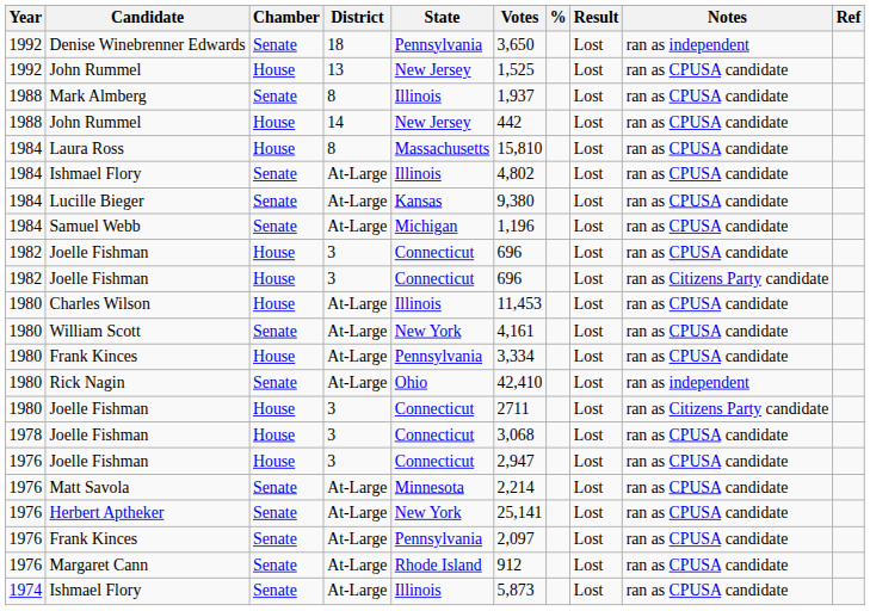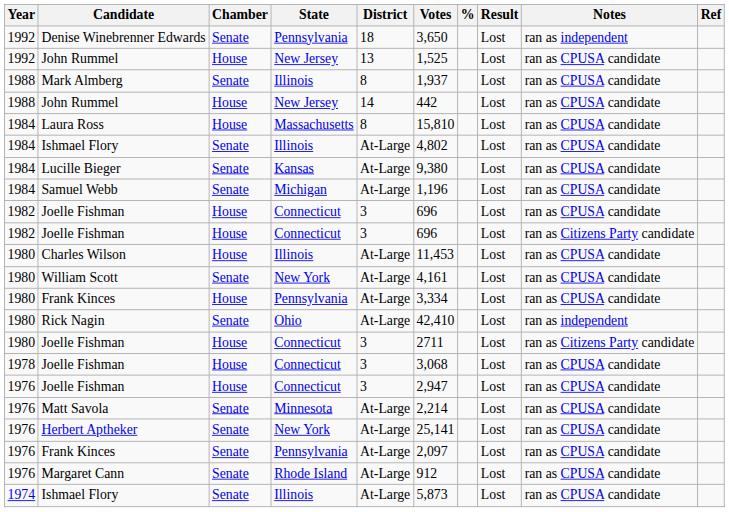 <table class="wikitable sortable" style="font-size:100%">
 <tr>
 <th>Year</th>
 <th>Candidate</th>
 <th>Chamber</th>
+<th>State</th>
 <th>District</th>
-<th>State</th>
 <th>Votes</th>
 <th>%</th>
 <th>Result</th>
 <th>Notes</th>
 <th>Ref</th>
 </tr>
 <tr>
 <td>1992</td>
 <td>Denise Winebrenner Edwards</td>
 <td><a href='#'>Senate</a></td>
+<td><a href='#'>Pennsylvania</a></td>
 <td>18</td>
-<td><a href='#'>Pennsylvania</a></td>
 <td>3,650</td>
 <td></td>
 <td> Lost</td>
 <td>ran as <a href='#'>independent</a></td>
 <td></td>
 </tr>
 <tr>
 <td>1992</td>
 <td>John Rummel</td>
 <td><a href='#'>House</a></td>
+<td><a href='#'>New Jersey</a></td>
 <td>13</td>
-<td><a href='#'>New Jersey</a></td>
 <td>1,525</td>
 <td></td>
 <td> Lost</td>
 <td>ran as <a href='#'>CPUSA</a> candidate</td>
 <td></td>
 </tr>
 <tr>
 <td>1988</td>
 <td>Mark Almberg</td>
 <td><a href='#'>Senate</a></td>
+<td><a href='#'>Illinois</a></td>
 <td>8</td>
-<td><a href='#'>Illinois</a></td>
 <td>1,937</td>
 <td></td>
 <td> Lost</td>
 <td>ran as <a href='#'>CPUSA</a> candidate</td>
 <td></td>
 </tr>
 <tr>
 <td>1988</td>
 <td>John Rummel</td>
 <td><a href='#'>House</a></td>
+<td><a href='#'>New Jersey</a></td>
 <td>14</td>
-<td><a href='#'>New Jersey</a></td>
 <td>442</td>
 <td></td>
 <td> Lost</td>
 <td>ran as <a href='#'>CPUSA</a> candidate</td>
 <td></td>
 </tr>
 <tr>
 <td>1984</td>
 <td>Laura Ross</td>
 <td><a href='#'>House</a></td>
+<td><a href='#'>Massachusetts</a></td>
 <td>8</td>
-<td><a href='#'>Massachusetts</a></td>
 <td>15,810</td>
 <td></td>
 <td> Lost</td>
 <td>ran as <a href='#'>CPUSA</a> candidate</td>
 <td></td>
 </tr>
 <tr>
 <td>1984</td>
 <td>Ishmael Flory</td>
 <td><a href='#'>Senate</a></td>
+<td><a href='#'>Illinois</a></td>
 <td>At-Large</td>
-<td><a href='#'>Illinois</a></td>
 <td>4,802</td>
 <td></td>
 <td> Lost</td>
 <td>ran as <a href='#'>CPUSA</a> candidate</td>
 <td></td>
 </tr>
 <tr>
 <td>1984</td>
 <td>Lucille Bieger</td>
 <td><a href='#'>Senate</a></td>
+<td><a href='#'>Kansas</a></td>
 <td>At-Large</td>
-<td><a href='#'>Kansas</a></td>
 <td>9,380</td>
 <td></td>
 <td> Lost</td>
 <td>ran as <a href='#'>CPUSA</a> candidate</td>
 <td></td>
 </tr>
 <tr>
 <td>1984</td>
 <td>Samuel Webb</td>
 <td><a href='#'>Senate</a></td>
+<td><a href='#'>Michigan</a></td>
 <td>At-Large</td>
-<td><a href='#'>Michigan</a></td>
 <td>1,196</td>
 <td></td>
 <td> Lost</td>
 <td>ran as <a href='#'>CPUSA</a> candidate</td>
 <td></td>
 </tr>
 <tr>
 <td>1982</td>
 <td>Joelle Fishman</td>
 <td><a href='#'>House</a></td>
+<td><a href='#'>Connecticut</a></td>
 <td>3</td>
-<td><a href='#'>Connecticut</a></td>
 <td>696</td>
 <td></td>
 <td> Lost</td>
 <td>ran as <a href='#'>CPUSA</a> candidate</td>
 <td></td>
 </tr>
 <tr>
 <td>1982</td>
 <td>Joelle Fishman</td>
 <td><a href='#'>House</a></td>
+<td><a href='#'>Connecticut</a></td>
 <td>3</td>
-<td><a href='#'>Connecticut</a></td>
 <td>696</td>
 <td></td>
 <td> Lost</td>
 <td>ran as <a href='#'>Citizens Party</a> candidate</td>
 <td></td>
 </tr>
 <tr>
 <td>1980</td>
 <td>Charles Wilson</td>
 <td><a href='#'>House</a></td>
+<td><a href='#'>Illinois</a></td>
 <td>At-Large</td>
-<td><a href='#'>Illinois</a></td>
 <td>11,453</td>
 <td></td>
 <td> Lost</td>
 <td>ran as <a href='#'>CPUSA</a> candidate</td>
 <td></td>
 </tr>
 <tr>
 <td>1980</td>
 <td>William Scott</td>
 <td><a href='#'>Senate</a></td>
+<td><a href='#'>New York</a></td>
 <td>At-Large</td>
-<td><a href='#'>New York</a></td>
 <td>4,161</td>
 <td></td>
 <td> Lost</td>
 <td>ran as <a href='#'>CPUSA</a> candidate</td>
 <td></td>
 </tr>
 <tr>
 <td>1980</td>
 <td>Frank Kinces</td>
 <td><a href='#'>House</a></td>
+<td><a href='#'>Pennsylvania</a></td>
 <td>At-Large</td>
-<td><a href='#'>Pennsylvania</a></td>
 <td>3,334</td>
 <td></td>
 <td> Lost</td>
 <td>ran as <a href='#'>CPUSA</a> candidate</td>
 <td></td>
 </tr>
 <tr>
 <td>1980</td>
 <td>Rick Nagin</td>
 <td><a href='#'>Senate</a></td>
+<td><a href='#'>Ohio</a></td>
 <td>At-Large</td>
-<td><a href='#'>Ohio</a></td>
 <td>42,410</td>
 <td></td>
 <td> Lost</td>
 <td>ran as <a href='#'>independent</a></td>
 <td></td>
 </tr>
 <tr>
 <td>1980</td>
 <td>Joelle Fishman</td>
 <td><a href='#'>House</a></td>
+<td><a href='#'>Connecticut</a></td>
 <td>3</td>
-<td><a href='#'>Connecticut</a></td>
 <td>2711</td>
 <td></td>
 <td> Lost</td>
 <td>ran as <a href='#'>Citizens Party</a> candidate</td>
 <td></td>
 </tr>
 <tr>
 <td>1978</td>
 <td>Joelle Fishman</td>
 <td><a href='#'>House</a></td>
+<td><a href='#'>Connecticut</a></td>
 <td>3</td>
-<td><a href='#'>Connecticut</a></td>
 <td>3,068</td>
 <td></td>
 <td> Lost</td>
 <td>ran as <a href='#'>CPUSA</a> candidate</td>
 <td></td>
 </tr>
 <tr>
 <td>1976</td>
 <td>Joelle Fishman</td>
 <td><a href='#'>House</a></td>
+<td><a href='#'>Connecticut</a></td>
 <td>3</td>
-<td><a href='#'>Connecticut</a></td>
 <td>2,947</td>
 <td></td>
 <td> Lost</td>
 <td>ran as <a href='#'>CPUSA</a> candidate</td>
 <td></td>
 </tr>
 <tr>
 <td>1976</td>
 <td>Matt Savola</td>
 <td><a href='#'>Senate</a></td>
+<td><a href='#'>Minnesota</a></td>
 <td>At-Large</td>
-<td><a href='#'>Minnesota</a></td>
 <td>2,214</td>
 <td></td>
 <td> Lost</td>
 <td>ran as <a href='#'>CPUSA</a> candidate</td>
 <td></td>
 </tr>
 <tr>
 <td>1976</td>
 <td><a href='#'>Herbert Aptheker</a></td>
 <td><a href='#'>Senate</a></td>
+<td><a href='#'>New York</a></td>
 <td>At-Large</td>
-<td><a href='#'>New York</a></td>
 <td>25,141</td>
 <td></td>
 <td> Lost</td>
 <td>ran as <a href='#'>CPUSA</a> candidate</td>
 <td></td>
 </tr>
 <tr>
 <td>1976</td>
 <td>Frank Kinces</td>
 <td><a href='#'>Senate</a></td>
+<td><a href='#'>Pennsylvania</a></td>
 <td>At-Large</td>
-<td><a href='#'>Pennsylvania</a></td>
 <td>2,097</td>
 <td></td>
 <td> Lost</td>
 <td>ran as <a href='#'>CPUSA</a> candidate</td>
 <td></td>
 </tr>
 <tr>
 <td>1976</td>
 <td>Margaret Cann</td>
 <td><a href='#'>Senate</a></td>
+<td><a href='#'>Rhode Island</a></td>
 <td>At-Large</td>
-<td><a href='#'>Rhode Island</a></td>
 <td>912</td>
 <td></td>
 <td> Lost</td>
 <td>ran as <a href='#'>CPUSA</a> candidate</td>
 <td></td>
 </tr>
 <tr>
 <td><a href='#'>1974</a></td>
 <td>Ishmael Flory</td>
 <td><a href='#'>Senate</a></td>
+<td><a href='#'>Illinois</a></td>
 <td>At-Large</td>
-<td><a href='#'>Illinois</a></td>
 <td>5,873</td>
 <td></td>
 <td> Lost</td>
 <td>ran as <a href='#'>CPUSA</a> candidate</td>
 <td></td>
 </tr>
 </table>
